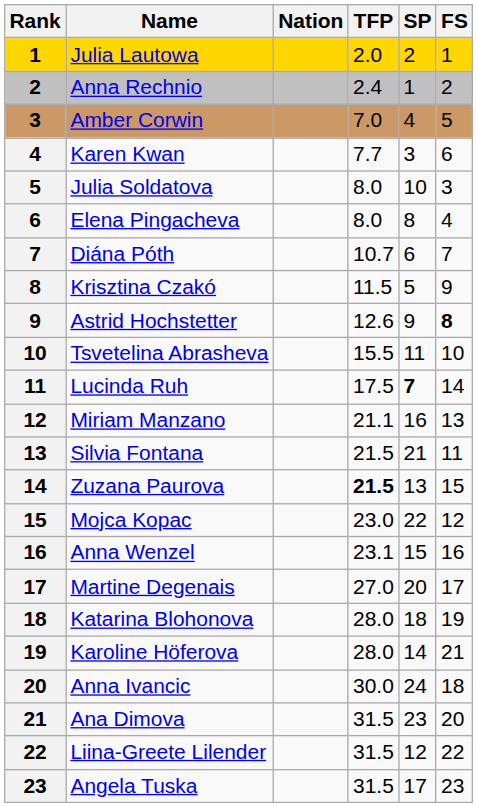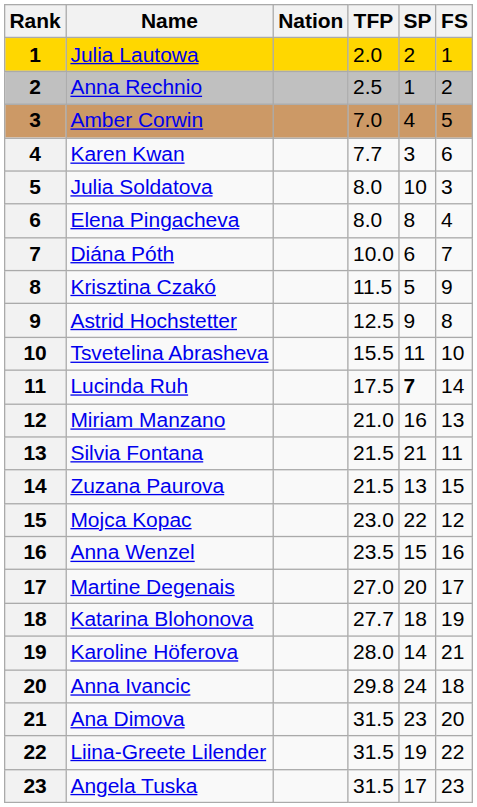 <table class="wikitable">
 <tr>
 <th>Rank</th>
 <th>Name</th>
 <th>Nation</th>
 <th>TFP</th>
 <th>SP</th>
 <th>FS</th>
 </tr>
 <tr bgcolor="gold">
 <td align="center"><strong>1</strong></td>
 <td><a href='#'>Julia Lautowa</a></td>
 <td></td>
 <td>2.0</td>
 <td>2</td>
 <td>1</td>
 </tr>
 <tr bgcolor="silver">
 <td align="center"><strong>2</strong></td>
 <td><a href='#'>Anna Rechnio</a></td>
 <td></td>
-<td>2.4</td>
+<td>2.5</td>
 <td>1</td>
 <td>2</td>
 </tr>
 <tr bgcolor="cc9966">
 <td align="center"><strong>3</strong></td>
 <td><a href='#'>Amber Corwin</a></td>
 <td></td>
 <td>7.0</td>
 <td>4</td>
 <td>5</td>
 </tr>
 <tr>
 <th>4</th>
 <td><a href='#'>Karen Kwan</a></td>
 <td></td>
 <td>7.7</td>
 <td>3</td>
 <td>6</td>
 </tr>
 <tr>
 <th>5</th>
 <td><a href='#'>Julia Soldatova</a></td>
 <td></td>
 <td>8.0</td>
 <td>10</td>
 <td>3</td>
 </tr>
 <tr>
 <th>6</th>
 <td><a href='#'>Elena Pingacheva</a></td>
 <td></td>
 <td>8.0</td>
 <td>8</td>
 <td>4</td>
 </tr>
 <tr>
 <th>7</th>
 <td><a href='#'>Diána Póth</a></td>
 <td></td>
-<td>10.7</td>
+<td>10.0</td>
 <td>6</td>
 <td>7</td>
 </tr>
 <tr>
 <th>8</th>
 <td><a href='#'>Krisztina Czakó</a></td>
 <td></td>
 <td>11.5</td>
 <td>5</td>
 <td>9</td>
 </tr>
 <tr>
 <th>9</th>
 <td><a href='#'>Astrid Hochstetter</a></td>
 <td></td>
-<td>12.6</td>
+<td>12.5</td>
 <td>9</td>
-<td><strong>8</strong></td>
+<td>8</td>
 </tr>
 <tr>
 <th>10</th>
 <td><a href='#'>Tsvetelina Abrasheva</a></td>
 <td></td>
 <td>15.5</td>
 <td>11</td>
 <td>10</td>
 </tr>
 <tr>
 <th>11</th>
 <td><a href='#'>Lucinda Ruh</a></td>
 <td></td>
 <td>17.5</td>
 <td><strong>7</strong></td>
 <td>14</td>
 </tr>
 <tr>
 <th>12</th>
 <td><a href='#'>Miriam Manzano</a></td>
 <td></td>
-<td>21.1</td>
+<td>21.0</td>
 <td>16</td>
 <td>13</td>
 </tr>
 <tr>
 <th>13</th>
 <td><a href='#'>Silvia Fontana</a></td>
 <td></td>
 <td>21.5</td>
 <td>21</td>
 <td>11</td>
 </tr>
 <tr>
 <th>14</th>
 <td><a href='#'>Zuzana Paurova</a></td>
 <td></td>
-<td><strong>21.5</strong></td>
+<td>21.5</td>
 <td>13</td>
 <td>15</td>
 </tr>
 <tr>
 <th>15</th>
 <td><a href='#'>Mojca Kopac</a></td>
 <td></td>
 <td>23.0</td>
 <td>22</td>
 <td>12</td>
 </tr>
 <tr>
 <th>16</th>
 <td><a href='#'>Anna Wenzel</a></td>
 <td></td>
-<td>23.1</td>
+<td>23.5</td>
 <td>15</td>
 <td>16</td>
 </tr>
 <tr>
 <th>17</th>
 <td><a href='#'>Martine Degenais</a></td>
 <td></td>
 <td>27.0</td>
 <td>20</td>
 <td>17</td>
 </tr>
 <tr>
 <th>18</th>
 <td><a href='#'>Katarina Blohonova</a></td>
 <td></td>
-<td>28.0</td>
+<td>27.7</td>
 <td>18</td>
 <td>19</td>
 </tr>
 <tr>
 <th>19</th>
 <td><a href='#'>Karoline Höferova</a></td>
 <td></td>
 <td>28.0</td>
 <td>14</td>
 <td>21</td>
 </tr>
 <tr>
 <th>20</th>
 <td><a href='#'>Anna Ivancic</a></td>
 <td></td>
-<td>30.0</td>
+<td>29.8</td>
 <td>24</td>
 <td>18</td>
 </tr>
 <tr>
 <th>21</th>
 <td><a href='#'>Ana Dimova</a></td>
 <td></td>
 <td>31.5</td>
 <td>23</td>
 <td>20</td>
 </tr>
 <tr>
 <th>22</th>
 <td><a href='#'>Liina-Greete Lilender</a></td>
 <td></td>
 <td>31.5</td>
-<td>12</td>
+<td>19</td>
 <td>22</td>
 </tr>
 <tr>
 <th>23</th>
 <td><a href='#'>Angela Tuska</a></td>
 <td></td>
 <td>31.5</td>
 <td>17</td>
 <td>23</td>
 </tr>
 </table>
